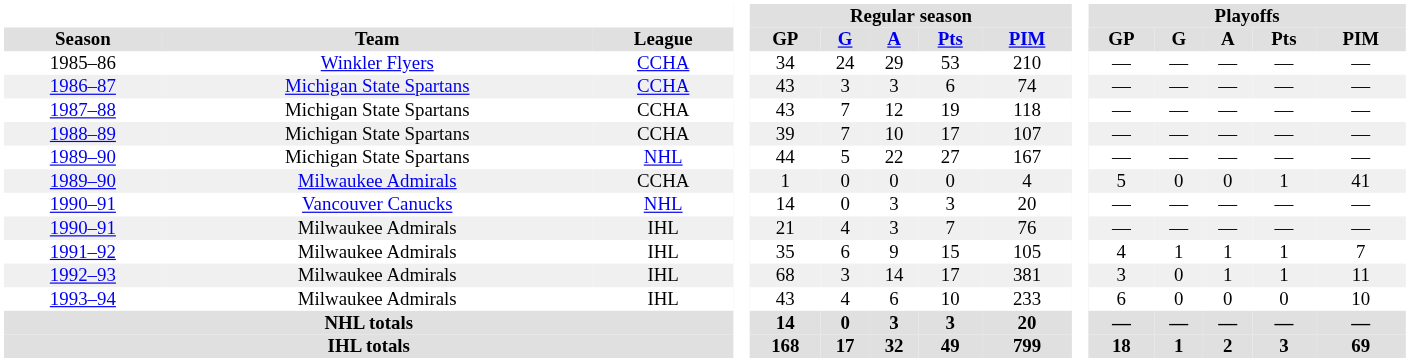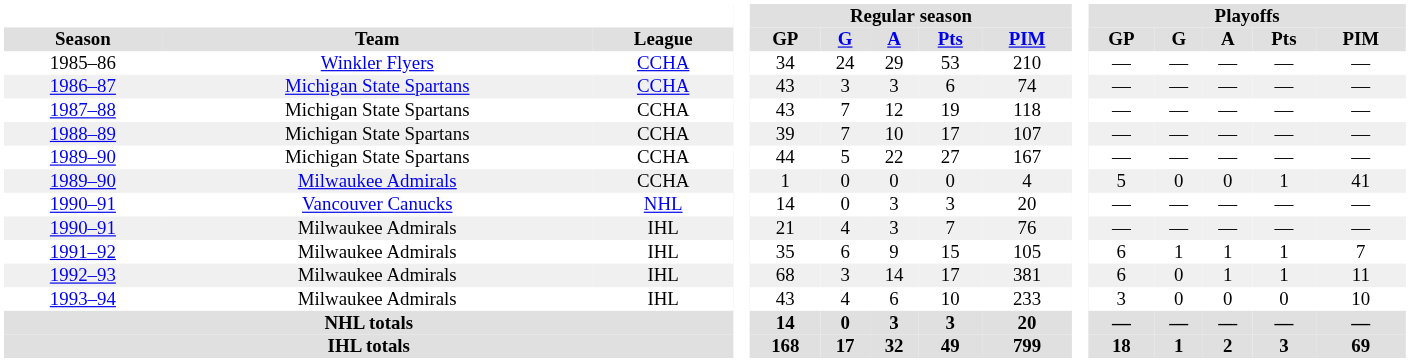 <table border="0" cellpadding="1" cellspacing="0" style="text-align:center; width:75%;">
 <tr bgcolor="#e0e0e0">
 <th colspan="3"  bgcolor="#ffffff"> </th>
 <th rowspan="99" bgcolor="#ffffff"> </th>
 <th colspan="5">Regular season</th>
 <th rowspan="99" bgcolor="#ffffff"> </th>
 <th colspan="5">Playoffs</th>
 </tr>
 <tr bgcolor="#e0e0e0">
 <th>Season</th>
 <th>Team</th>
 <th>League</th>
 <th>GP</th>
 <th><a href='#'>G</a></th>
 <th><a href='#'>A</a></th>
 <th><a href='#'>Pts</a></th>
 <th><a href='#'>PIM</a></th>
 <th>GP</th>
 <th>G</th>
 <th>A</th>
 <th>Pts</th>
 <th>PIM</th>
 </tr>
 <tr>
 <td>1985–86</td>
 <td><a href='#'>Winkler Flyers</a></td>
 <td><a href='#'>CCHA</a></td>
 <td>34</td>
 <td>24</td>
 <td>29</td>
 <td>53</td>
 <td>210</td>
 <td>—</td>
 <td>—</td>
 <td>—</td>
 <td>—</td>
 <td>—</td>
 </tr>
 <tr bgcolor="#f0f0f0">
 <td><a href='#'>1986–87</a></td>
 <td><a href='#'>Michigan State Spartans</a></td>
 <td><a href='#'>CCHA</a></td>
 <td>43</td>
 <td>3</td>
 <td>3</td>
 <td>6</td>
 <td>74</td>
 <td>—</td>
 <td>—</td>
 <td>—</td>
 <td>—</td>
 <td>—</td>
 </tr>
 <tr>
 <td><a href='#'>1987–88</a></td>
 <td>Michigan State Spartans</td>
 <td>CCHA</td>
 <td>43</td>
 <td>7</td>
 <td>12</td>
 <td>19</td>
 <td>118</td>
 <td>—</td>
 <td>—</td>
 <td>—</td>
 <td>—</td>
 <td>—</td>
 </tr>
 <tr bgcolor="#f0f0f0">
 <td><a href='#'>1988–89</a></td>
 <td>Michigan State Spartans</td>
 <td>CCHA</td>
 <td>39</td>
 <td>7</td>
 <td>10</td>
 <td>17</td>
 <td>107</td>
 <td>—</td>
 <td>—</td>
 <td>—</td>
 <td>—</td>
 <td>—</td>
 </tr>
 <tr>
 <td><a href='#'>1989–90</a></td>
 <td>Michigan State Spartans</td>
-<td><a href='#'>NHL</a></td>
+<td>CCHA</td>
 <td>44</td>
 <td>5</td>
 <td>22</td>
 <td>27</td>
 <td>167</td>
 <td>—</td>
 <td>—</td>
 <td>—</td>
 <td>—</td>
 <td>—</td>
 </tr>
 <tr bgcolor="#f0f0f0">
 <td><a href='#'>1989–90</a></td>
 <td><a href='#'>Milwaukee Admirals</a></td>
 <td>CCHA</td>
 <td>1</td>
 <td>0</td>
 <td>0</td>
 <td>0</td>
 <td>4</td>
 <td>5</td>
 <td>0</td>
 <td>0</td>
 <td>1</td>
 <td>41</td>
 </tr>
 <tr>
 <td><a href='#'>1990–91</a></td>
 <td><a href='#'>Vancouver Canucks</a></td>
 <td><a href='#'>NHL</a></td>
 <td>14</td>
 <td>0</td>
 <td>3</td>
 <td>3</td>
 <td>20</td>
 <td>—</td>
 <td>—</td>
 <td>—</td>
 <td>—</td>
 <td>—</td>
 </tr>
 <tr bgcolor="#f0f0f0">
 <td><a href='#'>1990–91</a></td>
 <td>Milwaukee Admirals</td>
 <td>IHL</td>
 <td>21</td>
 <td>4</td>
 <td>3</td>
 <td>7</td>
 <td>76</td>
 <td>—</td>
 <td>—</td>
 <td>—</td>
 <td>—</td>
 <td>—</td>
 </tr>
 <tr>
 <td><a href='#'>1991–92</a></td>
 <td>Milwaukee Admirals</td>
 <td>IHL</td>
 <td>35</td>
 <td>6</td>
 <td>9</td>
 <td>15</td>
 <td>105</td>
-<td>4</td>
+<td>6</td>
 <td>1</td>
 <td>1</td>
 <td>1</td>
 <td>7</td>
 </tr>
 <tr bgcolor="#f0f0f0">
 <td><a href='#'>1992–93</a></td>
 <td>Milwaukee Admirals</td>
 <td>IHL</td>
 <td>68</td>
 <td>3</td>
 <td>14</td>
 <td>17</td>
 <td>381</td>
-<td>3</td>
+<td>6</td>
 <td>0</td>
 <td>1</td>
 <td>1</td>
 <td>11</td>
 </tr>
 <tr>
 <td><a href='#'>1993–94</a></td>
 <td>Milwaukee Admirals</td>
 <td>IHL</td>
 <td>43</td>
 <td>4</td>
 <td>6</td>
 <td>10</td>
 <td>233</td>
-<td>6</td>
+<td>3</td>
 <td>0</td>
 <td>0</td>
 <td>0</td>
 <td>10</td>
 </tr>
 <tr bgcolor="#e0e0e0">
 <th colspan="3">NHL totals</th>
 <th>14</th>
 <th>0</th>
 <th>3</th>
 <th>3</th>
 <th>20</th>
 <th>—</th>
 <th>—</th>
 <th>—</th>
 <th>—</th>
 <th>—</th>
 </tr>
 <tr bgcolor="#e0e0e0">
 <th colspan="3">IHL totals</th>
 <th>168</th>
 <th>17</th>
 <th>32</th>
 <th>49</th>
 <th>799</th>
 <th>18</th>
 <th>1</th>
 <th>2</th>
 <th>3</th>
 <th>69</th>
 </tr>
 </table>
